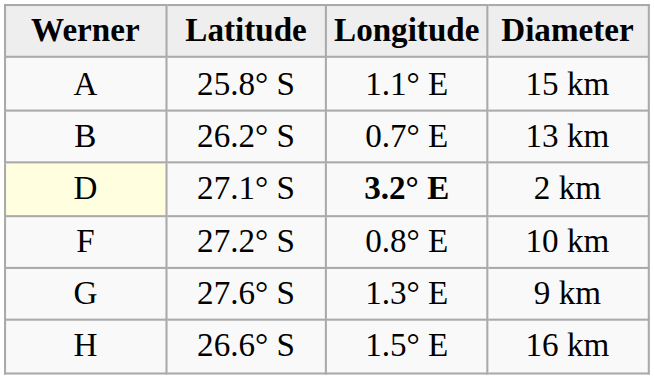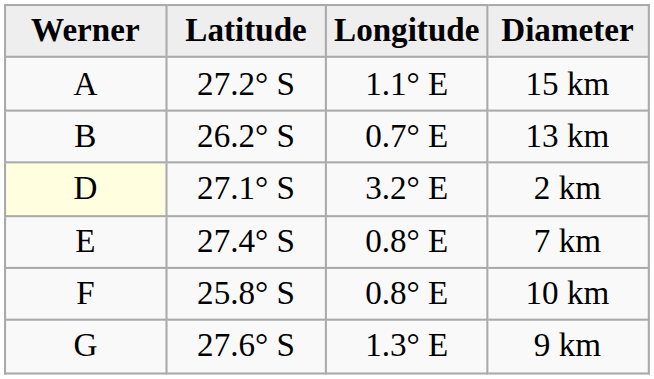 <table class="wikitable">
 <tr>
 <th width="25%" style="background:#eeeeee;">Werner</th>
 <th width="25%" style="background:#eeeeee;">Latitude</th>
 <th width="25%" style="background:#eeeeee;">Longitude</th>
 <th width="25%" style="background:#eeeeee;">Diameter</th>
 </tr>
 <tr>
 <td align="center">A</td>
-<td align="center">25.8° S</td>
+<td align="center">27.2° S</td>
 <td align="center">1.1° E</td>
 <td align="center">15 km</td>
 </tr>
 <tr>
 <td align="center">B</td>
 <td align="center">26.2° S</td>
 <td align="center">0.7° E</td>
 <td align="center">13 km</td>
 </tr>
 <tr>
 <td align="center" style="background: lightyellow;">D</td>
 <td align="center">27.1° S</td>
-<td align="center"><strong>3.2° E</strong></td>
+<td align="center">3.2° E</td>
 <td align="center">2 km</td>
 </tr>
 <tr>
+<td align="center">E</td>
+<td align="center">27.4° S</td>
+<td align="center">0.8° E</td>
+<td align="center">7 km</td>
+</tr>
+<tr>
 <td align="center">F</td>
-<td align="center">27.2° S</td>
+<td align="center">25.8° S</td>
 <td align="center">0.8° E</td>
 <td align="center">10 km</td>
 </tr>
 <tr>
 <td align="center">G</td>
 <td align="center">27.6° S</td>
 <td align="center">1.3° E</td>
 <td align="center">9 km</td>
 </tr>
-<tr>
-<td align="center">H</td>
-<td align="center">26.6° S</td>
-<td align="center">1.5° E</td>
-<td align="center">16 km</td>
-</tr>
 </table>
